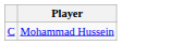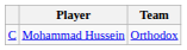 <table class="wikitable">
 <tr>
 <th style="text-align:center;"></th>
 <th style="text-align:center;">Player</th>
+<th style="text-align:center;">Team</th>
 </tr>
 <tr>
 <td style="text-align:center;"><a href='#'>C</a></td>
 <td> <a href='#'>Mohammad Hussein</a></td>
+<td><a href='#'>Orthodox</a></td>
 </tr>
 </table>
